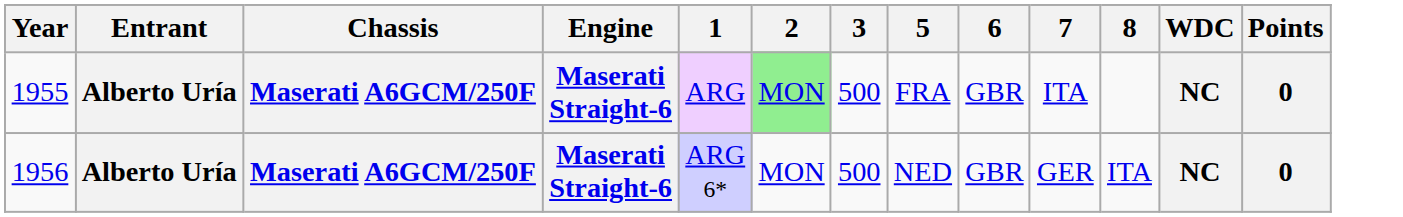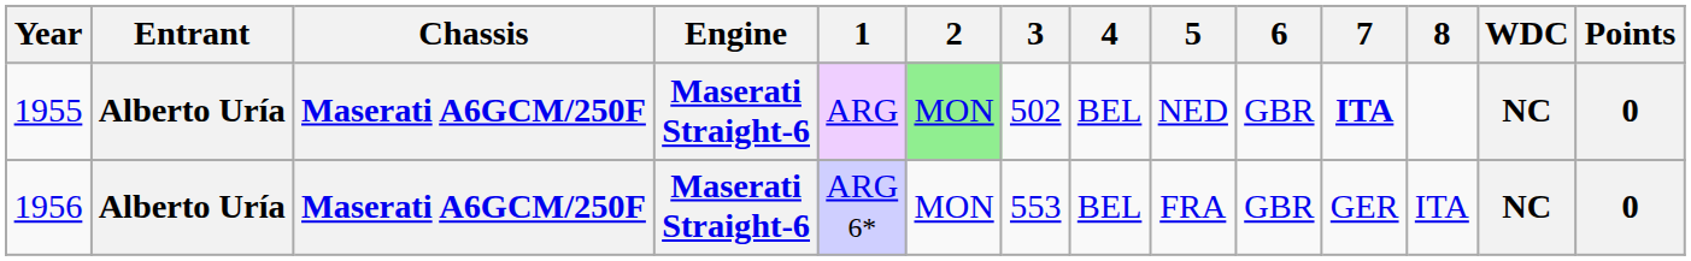 <table class="wikitable" style="text-align:center; font-size:90%">
 <tr>
 <th>Year</th>
 <th>Entrant</th>
 <th>Chassis</th>
 <th>Engine</th>
 <th>1</th>
 <th>2</th>
 <th>3</th>
+<th>4</th>
 <th>5</th>
 <th>6</th>
 <th>7</th>
 <th>8</th>
 <th>WDC</th>
 <th>Points</th>
 </tr>
 <tr>
 <td><a href='#'>1955</a></td>
 <th>Alberto Uría</th>
 <th><a href='#'>Maserati</a> <a href='#'>A6GCM/250F</a></th>
 <th><a href='#'>Maserati</a><br><a href='#'>Straight-6</a></th>
 <td style="background:#EFCFFF;"><a href='#'>ARG</a><br></td>
 <td style="background: lightgreen;"><a href='#'>MON</a></td>
-<td><a href='#'>500</a></td>
-<td><a href='#'>FRA</a></td>
+<td><a href='#'>502</a></td>
+<td><a href='#'>BEL</a></td>
+<td><a href='#'>NED</a></td>
 <td><a href='#'>GBR</a></td>
-<td><a href='#'>ITA</a></td>
+<td><strong><a href='#'>ITA</a></strong></td>
 <td></td>
 <th>NC</th>
 <th>0</th>
 </tr>
 <tr>
 <td><a href='#'>1956</a></td>
 <th>Alberto Uría</th>
 <th><a href='#'>Maserati</a> <a href='#'>A6GCM/250F</a></th>
 <th><a href='#'>Maserati</a><br><a href='#'>Straight-6</a></th>
 <td style="background:#CFCFFF;"><a href='#'>ARG</a><br><small>6*</small></td>
 <td><a href='#'>MON</a></td>
-<td><a href='#'>500</a></td>
-<td><a href='#'>NED</a></td>
+<td><a href='#'>553</a></td>
+<td><a href='#'>BEL</a></td>
+<td><a href='#'>FRA</a></td>
 <td><a href='#'>GBR</a></td>
 <td><a href='#'>GER</a></td>
 <td><a href='#'>ITA</a></td>
 <th>NC</th>
 <th>0</th>
 </tr>
 </table>
